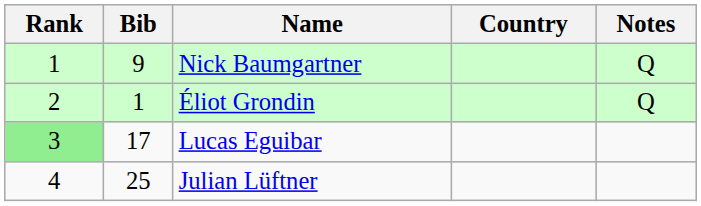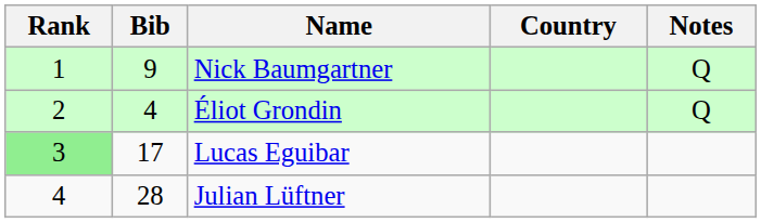 <table class="wikitable" style="text-align:center; width:450px">
 <tr>
 <th>Rank</th>
 <th>Bib</th>
 <th>Name</th>
 <th>Country</th>
 <th>Notes</th>
 </tr>
 <tr bgcolor=ccffcc>
 <td>1</td>
 <td>9</td>
 <td align=left><a href='#'>Nick Baumgartner</a></td>
 <td align=left></td>
 <td>Q</td>
 </tr>
 <tr bgcolor=ccffcc>
 <td>2</td>
-<td>1</td>
+<td>4</td>
 <td align=left><a href='#'>Éliot Grondin</a></td>
 <td align=left></td>
 <td>Q</td>
 </tr>
 <tr>
 <td style="background: lightgreen;">3</td>
 <td>17</td>
 <td align=left><a href='#'>Lucas Eguibar</a></td>
 <td align=left></td>
 <td></td>
 </tr>
 <tr>
 <td>4</td>
-<td>25</td>
+<td>28</td>
 <td align=left><a href='#'>Julian Lüftner</a></td>
 <td align=left></td>
 <td></td>
 </tr>
 </table>
